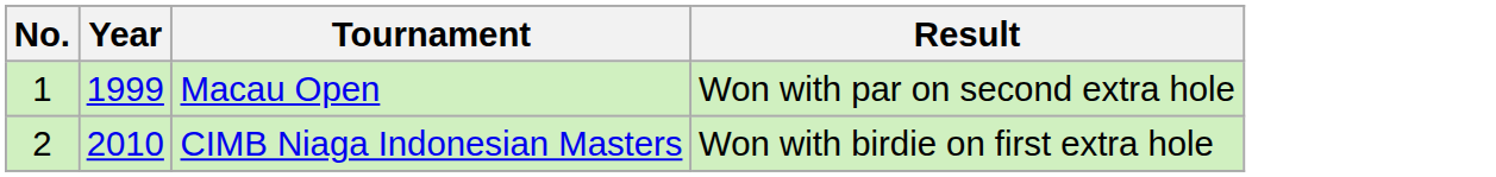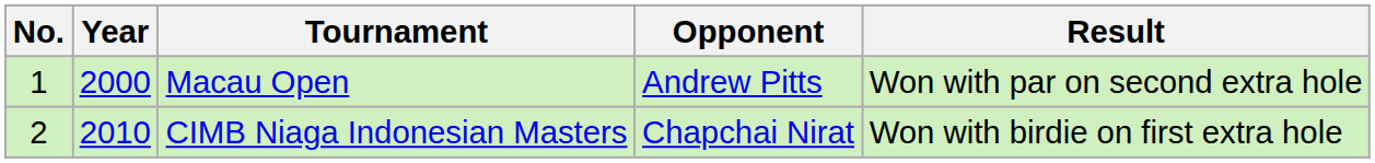 <table class="wikitable" style="font-size:95%;">
 <tr>
 <th>No.</th>
 <th>Year</th>
 <th>Tournament</th>
+<th>Opponent</th>
 <th>Result</th>
 </tr>
 <tr style="background:#D0F0C0;">
 <td align=center>1</td>
-<td><a href='#'>1999</a></td>
+<td><a href='#'>2000</a></td>
 <td><a href='#'>Macau Open</a></td>
+<td> <a href='#'>Andrew Pitts</a></td>
 <td>Won with par on second extra hole</td>
 </tr>
 <tr style="background:#D0F0C0;">
 <td align=center>2</td>
 <td><a href='#'>2010</a></td>
 <td><a href='#'>CIMB Niaga Indonesian Masters</a></td>
+<td> <a href='#'>Chapchai Nirat</a></td>
 <td>Won with birdie on first extra hole</td>
 </tr>
 </table>
